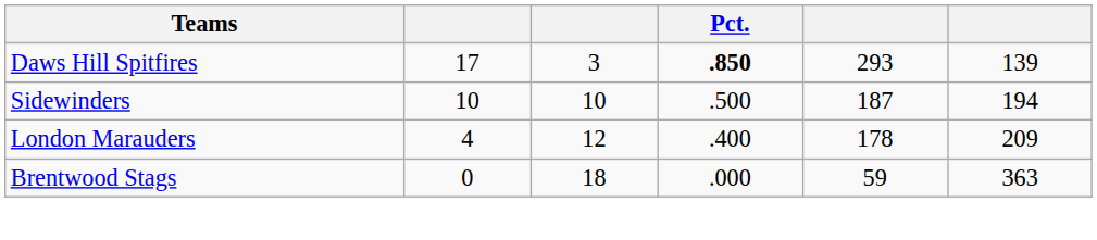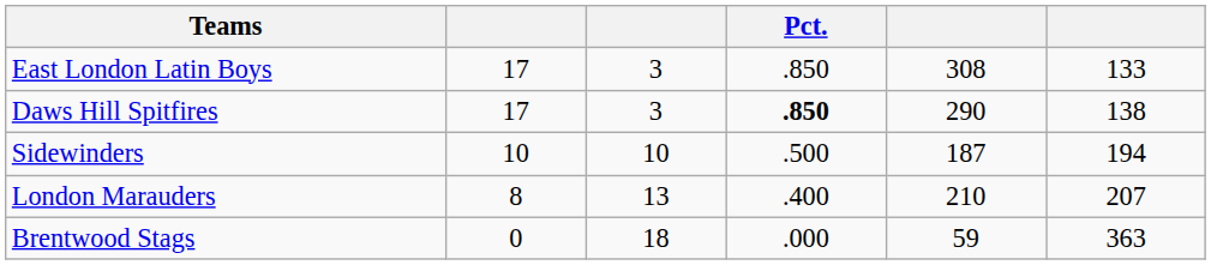 <table class="wikitable sortable" width="57%" style="text-align:center;">
 <tr>
 <th width="22%">Teams</th>
 <th width="7%"></th>
 <th width="7%"></th>
 <th width="8%"><a href='#'>Pct.</a></th>
 <th width="8%"></th>
 <th width="8%"></th>
 </tr>
 <tr>
+<td align=left><a href='#'>East London Latin Boys</a></td>
+<td>17</td>
+<td>3</td>
+<td>.850</td>
+<td>308</td>
+<td>133</td>
+</tr>
+<tr>
 <td align=left><a href='#'>Daws Hill Spitfires</a></td>
 <td>17</td>
 <td>3</td>
 <td><strong>.850</strong></td>
-<td>293</td>
-<td>139</td>
+<td>290</td>
+<td>138</td>
 </tr>
 <tr>
 <td align=left><a href='#'>Sidewinders</a></td>
 <td>10</td>
 <td>10</td>
 <td>.500</td>
 <td>187</td>
 <td>194</td>
 </tr>
 <tr>
 <td align=left><a href='#'>London Marauders</a></td>
-<td>4</td>
-<td>12</td>
+<td>8</td>
+<td>13</td>
 <td>.400</td>
-<td>178</td>
-<td>209</td>
+<td>210</td>
+<td>207</td>
 </tr>
 <tr>
 <td align=left><a href='#'>Brentwood Stags</a></td>
 <td>0</td>
 <td>18</td>
 <td>.000</td>
 <td>59</td>
 <td>363</td>
 </tr>
 </table>
